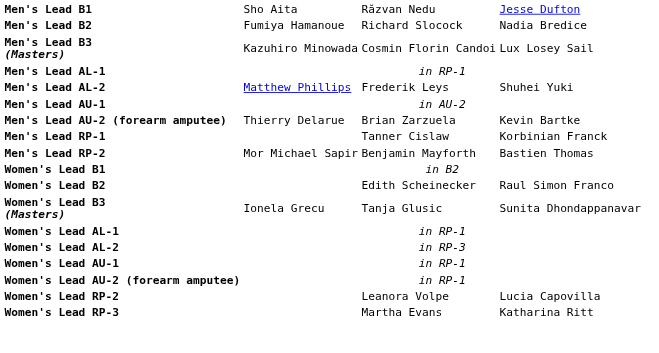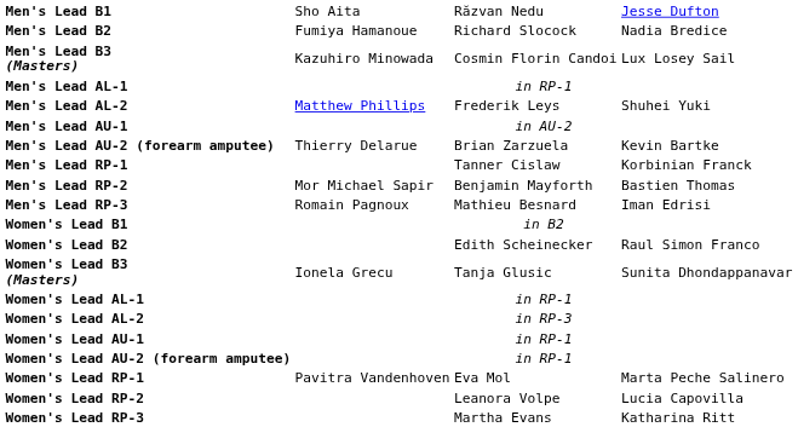 <table>
 <tr>
 <th scope=row style="text-align:left">Men's Lead B1</th>
 <td> Sho Aita</td>
 <td> Răzvan Nedu</td>
 <td> <a href='#'>Jesse Dufton</a></td>
 </tr>
 <tr>
 <th scope=row style="text-align:left">Men's Lead B2</th>
 <td> Fumiya Hamanoue</td>
 <td> Richard Slocock</td>
 <td> Nadia Bredice</td>
 </tr>
 <tr>
 <th scope=row style="text-align:left">Men's Lead B3<br><em>(Masters)</em></th>
 <td> Kazuhiro Minowada</td>
 <td> Cosmin Florin Candoi</td>
 <td> Lux Losey Sail</td>
 </tr>
 <tr>
 <th scope=row style="text-align:left">Men's Lead AL-1</th>
 <td colspan="3" style="text-align:center"><em>in RP-1</em></td>
 </tr>
 <tr>
 <th scope=row style="text-align:left">Men's Lead AL-2</th>
 <td> <a href='#'>Matthew Phillips</a></td>
 <td> Frederik Leys</td>
 <td> Shuhei Yuki</td>
 </tr>
 <tr>
 <th scope=row style="text-align:left">Men's Lead AU-1</th>
 <td colspan="3" style="text-align:center"><em>in AU-2</em></td>
 </tr>
 <tr>
 <th scope=row style="text-align:left">Men's Lead AU-2 (forearm amputee)</th>
 <td> Thierry Delarue</td>
 <td> Brian Zarzuela</td>
 <td> Kevin Bartke</td>
 </tr>
 <tr>
 <th scope=row style="text-align:left">Men's Lead RP-1</th>
 <td> </td>
 <td> Tanner Cislaw</td>
 <td> Korbinian Franck</td>
 </tr>
 <tr>
 <th scope=row style="text-align:left">Men's Lead RP-2</th>
 <td> Mor Michael Sapir</td>
 <td> Benjamin Mayforth</td>
 <td> Bastien Thomas</td>
 </tr>
 <tr>
+<th scope=row style="text-align:left">Men's Lead RP-3</th>
+<td> Romain Pagnoux</td>
+<td> Mathieu Besnard</td>
+<td> Iman Edrisi</td>
+</tr>
+<tr>
 <th scope=row style="text-align:left">Women's Lead B1</th>
 <td colspan="3" style="text-align:center"><em>in B2</em></td>
 </tr>
 <tr>
 <th scope=row style="text-align:left">Women's Lead B2</th>
 <td> </td>
 <td> Edith Scheinecker</td>
 <td> Raul Simon Franco</td>
 </tr>
 <tr>
 <th scope=row style="text-align:left">Women's Lead B3<br><em>(Masters)</em></th>
 <td> Ionela Grecu</td>
 <td> Tanja Glusic</td>
 <td> Sunita Dhondappanavar</td>
 </tr>
 <tr>
 <th scope=row style="text-align:left">Women's Lead AL-1</th>
 <td colspan="3" style="text-align:center"><em>in RP-1</em></td>
 </tr>
 <tr>
 <th scope=row style="text-align:left">Women's Lead AL-2</th>
 <td colspan="3" style="text-align:center"><em>in RP-3</em></td>
 </tr>
 <tr>
 <th scope=row style="text-align:left">Women's Lead AU-1</th>
 <td colspan="3" style="text-align:center"><em>in RP-1</em></td>
 </tr>
 <tr>
 <th scope=row style="text-align:left">Women's Lead AU-2 (forearm amputee)</th>
 <td colspan="3" style="text-align:center"><em>in RP-1</em></td>
 </tr>
 <tr>
+<th scope=row style="text-align:left">Women's Lead RP-1</th>
+<td> Pavitra Vandenhoven</td>
+<td> Eva Mol</td>
+<td> Marta Peche Salinero</td>
+</tr>
+<tr>
 <th scope=row style="text-align:left">Women's Lead RP-2</th>
 <td> </td>
 <td> Leanora Volpe</td>
 <td> Lucia Capovilla</td>
 </tr>
 <tr>
 <th scope=row style="text-align:left">Women's Lead RP-3</th>
 <td> </td>
 <td> Martha Evans</td>
 <td> Katharina Ritt</td>
 </tr>
 <tr>
 </tr>
 </table>
